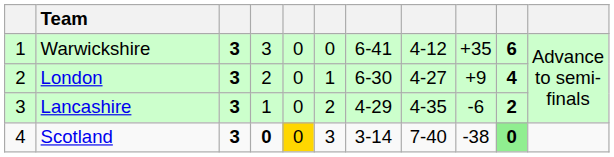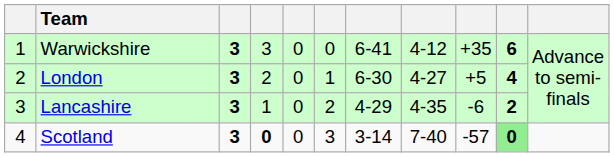 <table class="wikitable" style="text-align:center">
 <tr>
 <th width="20"></th>
 <th width="150" style="text-align:left;">Team</th>
 <th width="20"></th>
 <th width="20"></th>
 <th width="20"></th>
 <th width="20"></th>
 <th width="40"></th>
 <th width="40"></th>
 <th width="20"></th>
 <th width="20"></th>
 <th width="20"></th>
 </tr>
 <tr style="background:#ccffcc">
 <td>1</td>
 <td style="text-align:left"> Warwickshire</td>
 <td><strong>3</strong></td>
 <td>3</td>
 <td>0</td>
 <td>0</td>
 <td>6-41</td>
 <td>4-12</td>
 <td>+35</td>
 <td><strong>6</strong></td>
 <td rowspan="3">Advance to semi-finals</td>
 </tr>
 <tr style="background:#ccffcc">
 <td>2</td>
 <td style="text-align:left"> <a href='#'>London</a></td>
 <td><strong>3</strong></td>
 <td>2</td>
 <td>0</td>
 <td>1</td>
 <td>6-30</td>
 <td>4-27</td>
-<td>+9</td>
+<td>+5</td>
 <td><strong>4</strong></td>
 </tr>
 <tr style="background:#ccffcc">
 <td>3</td>
 <td style="text-align:left"> <a href='#'>Lancashire</a></td>
 <td><strong>3</strong></td>
 <td>1</td>
 <td>0</td>
 <td>2</td>
 <td>4-29</td>
 <td>4-35</td>
 <td>-6</td>
 <td><strong>2</strong></td>
 </tr>
 <tr>
 <td>4</td>
 <td style="text-align:left"> <a href='#'>Scotland</a></td>
 <td><strong>3</strong></td>
 <td><strong>0</strong></td>
-<td style="background: gold;">0</td>
+<td>0</td>
 <td>3</td>
 <td>3-14</td>
 <td>7-40</td>
-<td>-38</td>
+<td>-57</td>
 <td style="background: lightgreen;"><strong>0</strong></td>
 <td></td>
 </tr>
 </table>
